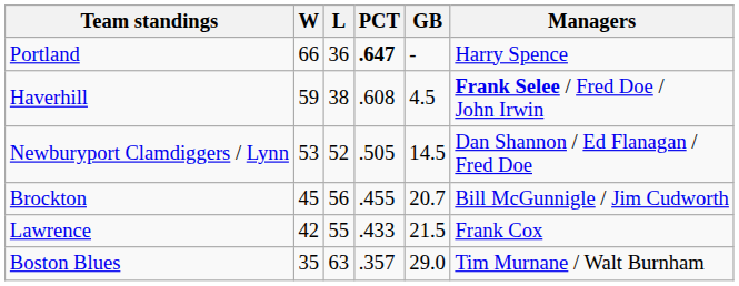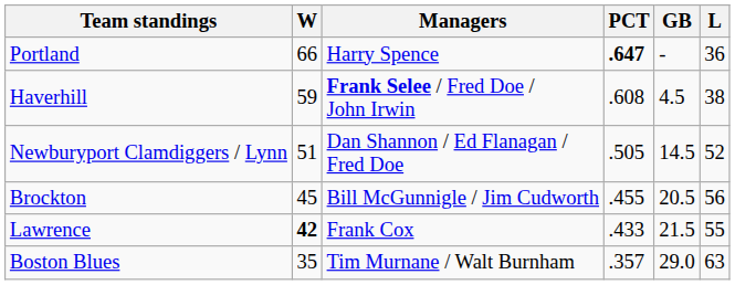 <table class="wikitable">
 <tr>
 <th>Team standings</th>
 <th>W</th>
-<th>L</th>
+<th>Managers</th>
 <th>PCT</th>
 <th>GB</th>
-<th>Managers</th>
+<th>L</th>
 </tr>
 <tr>
 <td><a href='#'>Portland</a></td>
 <td>66</td>
-<td>36</td>
+<td><a href='#'>Harry Spence</a></td>
 <td><strong>.647</strong></td>
 <td>-</td>
-<td><a href='#'>Harry Spence</a></td>
+<td>36</td>
 </tr>
 <tr>
 <td><a href='#'>Haverhill</a></td>
 <td>59</td>
-<td>38</td>
+<td><strong><a href='#'>Frank Selee</a></strong> / <a href='#'>Fred Doe</a> /<br> <a href='#'>John Irwin</a></td>
 <td>.608</td>
 <td>4.5</td>
-<td><strong><a href='#'>Frank Selee</a></strong> / <a href='#'>Fred Doe</a> /<br> <a href='#'>John Irwin</a></td>
+<td>38</td>
 </tr>
 <tr>
 <td><a href='#'>Newburyport Clamdiggers</a> / <a href='#'>Lynn</a></td>
-<td>53</td>
-<td>52</td>
+<td>51</td>
+<td><a href='#'>Dan Shannon</a> / <a href='#'>Ed Flanagan</a> /<br> <a href='#'>Fred Doe</a></td>
 <td>.505</td>
 <td>14.5</td>
-<td><a href='#'>Dan Shannon</a> / <a href='#'>Ed Flanagan</a> /<br> <a href='#'>Fred Doe</a></td>
+<td>52</td>
 </tr>
 <tr>
 <td><a href='#'>Brockton</a></td>
 <td>45</td>
+<td><a href='#'>Bill McGunnigle</a> / <a href='#'>Jim Cudworth</a></td>
+<td>.455</td>
+<td>20.5</td>
 <td>56</td>
-<td>.455</td>
-<td>20.7</td>
-<td><a href='#'>Bill McGunnigle</a> / <a href='#'>Jim Cudworth</a></td>
 </tr>
 <tr>
 <td><a href='#'>Lawrence</a></td>
-<td>42</td>
-<td>55</td>
+<td><strong>42</strong></td>
+<td><a href='#'>Frank Cox</a></td>
 <td>.433</td>
 <td>21.5</td>
-<td><a href='#'>Frank Cox</a></td>
+<td>55</td>
 </tr>
 <tr>
 <td><a href='#'>Boston Blues</a></td>
 <td>35</td>
-<td>63</td>
+<td><a href='#'>Tim Murnane</a> / Walt Burnham</td>
 <td>.357</td>
 <td>29.0</td>
-<td><a href='#'>Tim Murnane</a> / Walt Burnham</td>
+<td>63</td>
 </tr>
 </table>
